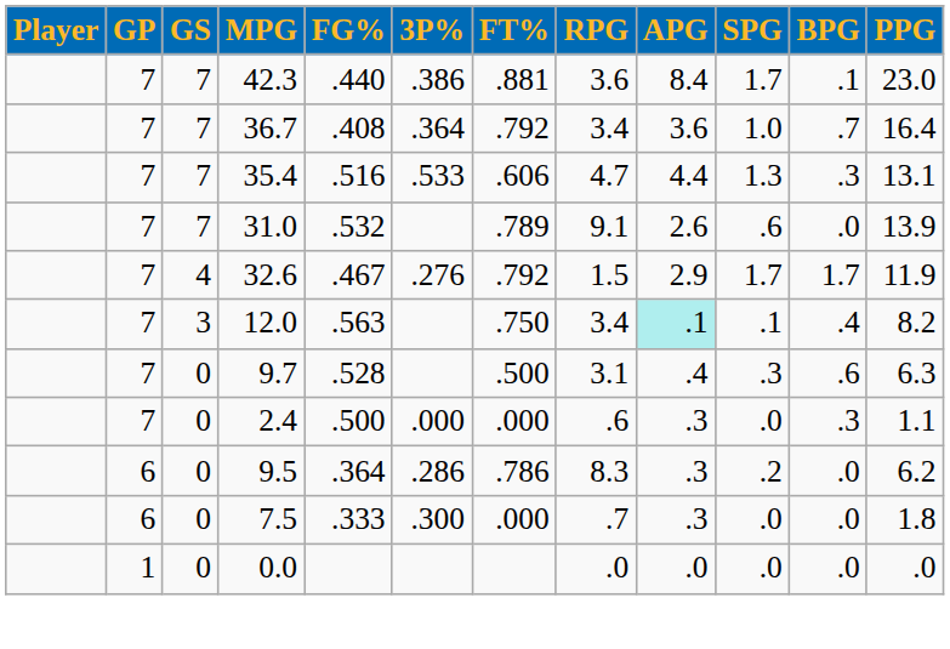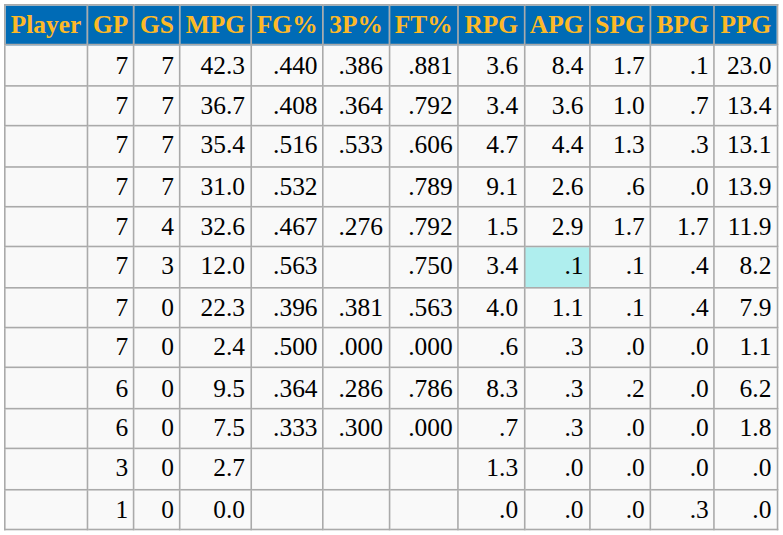 <table class="wikitable sortable" style="text-align:right;">
 <tr>
 <th style="background:#006bb6; color:#fdb927">Player</th>
 <th style="background:#006bb6; color:#fdb927">GP</th>
 <th style="background:#006bb6; color:#fdb927">GS</th>
 <th style="background:#006bb6; color:#fdb927">MPG</th>
 <th style="background:#006bb6; color:#fdb927">FG%</th>
 <th style="background:#006bb6; color:#fdb927">3P%</th>
 <th style="background:#006bb6; color:#fdb927">FT%</th>
 <th style="background:#006bb6; color:#fdb927">RPG</th>
 <th style="background:#006bb6; color:#fdb927">APG</th>
 <th style="background:#006bb6; color:#fdb927">SPG</th>
 <th style="background:#006bb6; color:#fdb927">BPG</th>
 <th style="background:#006bb6; color:#fdb927">PPG</th>
 </tr>
 <tr>
 <td style="text-align:left;"></td>
 <td>7</td>
 <td>7</td>
 <td>42.3</td>
 <td>.440</td>
 <td>.386</td>
 <td>.881</td>
 <td>3.6</td>
 <td>8.4</td>
 <td>1.7</td>
 <td>.1</td>
 <td>23.0</td>
 </tr>
 <tr>
 <td style="text-align:left;"></td>
 <td>7</td>
 <td>7</td>
 <td>36.7</td>
 <td>.408</td>
 <td>.364</td>
 <td>.792</td>
 <td>3.4</td>
 <td>3.6</td>
 <td>1.0</td>
 <td>.7</td>
-<td>16.4</td>
+<td>13.4</td>
 </tr>
 <tr>
 <td style="text-align:left;"></td>
 <td>7</td>
 <td>7</td>
 <td>35.4</td>
 <td>.516</td>
 <td>.533</td>
 <td>.606</td>
 <td>4.7</td>
 <td>4.4</td>
 <td>1.3</td>
 <td>.3</td>
 <td>13.1</td>
 </tr>
 <tr>
 <td style="text-align:left;"></td>
 <td>7</td>
 <td>7</td>
 <td>31.0</td>
 <td>.532</td>
 <td></td>
 <td>.789</td>
 <td>9.1</td>
 <td>2.6</td>
 <td>.6</td>
 <td>.0</td>
 <td>13.9</td>
 </tr>
 <tr>
 <td style="text-align:left;"></td>
 <td>7</td>
 <td>4</td>
 <td>32.6</td>
 <td>.467</td>
 <td>.276</td>
 <td>.792</td>
 <td>1.5</td>
 <td>2.9</td>
 <td>1.7</td>
 <td>1.7</td>
 <td>11.9</td>
 </tr>
 <tr>
 <td style="text-align:left;"></td>
 <td>7</td>
 <td>3</td>
 <td>12.0</td>
 <td>.563</td>
 <td></td>
 <td>.750</td>
 <td>3.4</td>
 <td style="background: paleturquoise;">.1</td>
 <td>.1</td>
 <td>.4</td>
 <td>8.2</td>
 </tr>
 <tr>
 <td style="text-align:left;"></td>
 <td>7</td>
 <td>0</td>
-<td>9.7</td>
-<td>.528</td>
-<td></td>
-<td>.500</td>
-<td>3.1</td>
+<td>22.3</td>
+<td>.396</td>
+<td>.381</td>
+<td>.563</td>
+<td>4.0</td>
+<td>1.1</td>
+<td>.1</td>
 <td>.4</td>
-<td>.3</td>
-<td>.6</td>
-<td>6.3</td>
+<td>7.9</td>
 </tr>
 <tr>
 <td style="text-align:left;"></td>
 <td>7</td>
 <td>0</td>
 <td>2.4</td>
 <td>.500</td>
 <td>.000</td>
 <td>.000</td>
 <td>.6</td>
 <td>.3</td>
 <td>.0</td>
-<td>.3</td>
+<td>.0</td>
 <td>1.1</td>
 </tr>
 <tr>
 <td style="text-align:left;"></td>
 <td>6</td>
 <td>0</td>
 <td>9.5</td>
 <td>.364</td>
 <td>.286</td>
 <td>.786</td>
 <td>8.3</td>
 <td>.3</td>
 <td>.2</td>
 <td>.0</td>
 <td>6.2</td>
 </tr>
 <tr>
 <td style="text-align:left;"></td>
 <td>6</td>
 <td>0</td>
 <td>7.5</td>
 <td>.333</td>
 <td>.300</td>
 <td>.000</td>
 <td>.7</td>
 <td>.3</td>
 <td>.0</td>
 <td>.0</td>
 <td>1.8</td>
 </tr>
 <tr>
 <td style="text-align:left;"></td>
+<td>3</td>
+<td>0</td>
+<td>2.7</td>
+<td></td>
+<td></td>
+<td></td>
+<td>1.3</td>
+<td>.0</td>
+<td>.0</td>
+<td>.0</td>
+<td>.0</td>
+</tr>
+<tr>
+<td style="text-align:left;"></td>
 <td>1</td>
 <td>0</td>
 <td>0.0</td>
 <td></td>
 <td></td>
 <td></td>
 <td>.0</td>
 <td>.0</td>
 <td>.0</td>
-<td>.0</td>
+<td>.3</td>
 <td>.0</td>
 </tr>
 </table>
